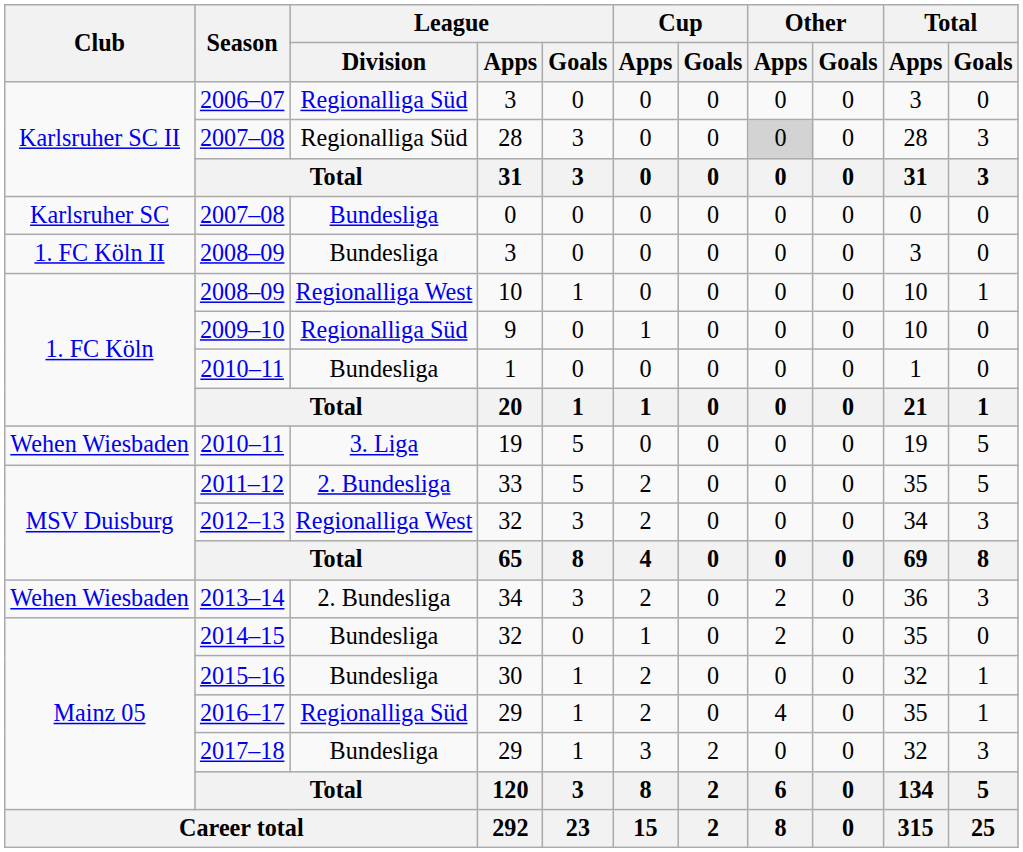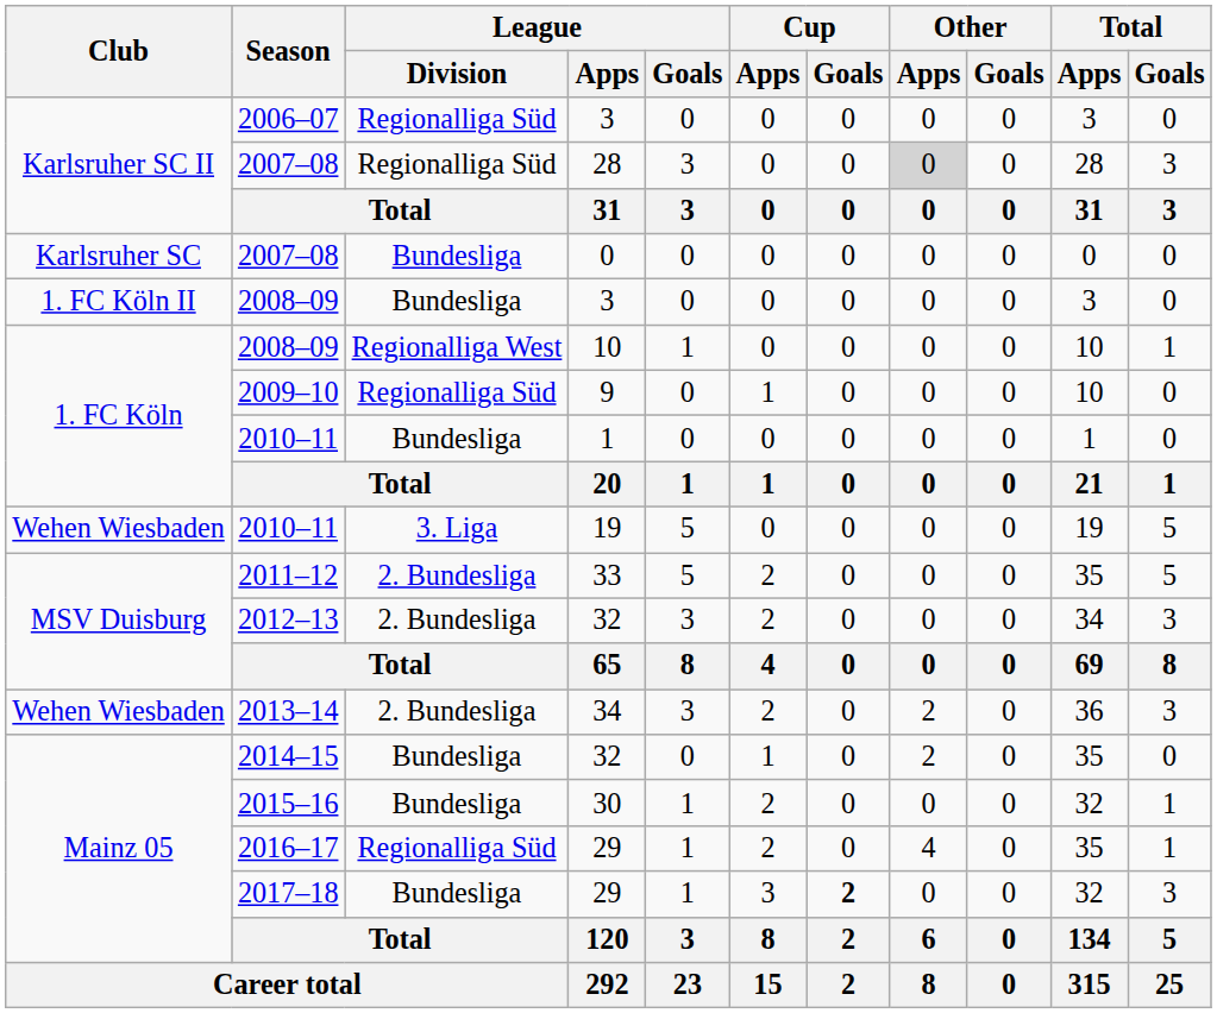 <table class="wikitable" style="text-align: center">
 <tr>
 <th rowspan="2">Club</th>
 <th rowspan="2">Season</th>
 <th colspan="3">League</th>
 <th colspan="2">Cup</th>
 <th colspan="2">Other</th>
 <th colspan="2">Total</th>
 </tr>
 <tr>
 <th>Division</th>
 <th>Apps</th>
 <th>Goals</th>
 <th>Apps</th>
 <th>Goals</th>
 <th>Apps</th>
 <th>Goals</th>
 <th>Apps</th>
 <th>Goals</th>
 </tr>
 <tr>
 <td rowspan="3"><a href='#'>Karlsruher SC II</a></td>
 <td><a href='#'>2006–07</a></td>
 <td><a href='#'>Regionalliga Süd</a></td>
 <td>3</td>
 <td>0</td>
 <td>0</td>
 <td>0</td>
 <td>0</td>
 <td>0</td>
 <td>3</td>
 <td>0</td>
 </tr>
 <tr>
 <td><a href='#'>2007–08</a></td>
 <td>Regionalliga Süd</td>
 <td>28</td>
 <td>3</td>
 <td>0</td>
 <td>0</td>
 <td style="background: lightgrey;">0</td>
 <td>0</td>
 <td>28</td>
 <td>3</td>
 </tr>
 <tr>
 <th colspan="2">Total</th>
 <th>31</th>
 <th>3</th>
 <th>0</th>
 <th>0</th>
 <th>0</th>
 <th>0</th>
 <th>31</th>
 <th>3</th>
 </tr>
 <tr>
 <td><a href='#'>Karlsruher SC</a></td>
 <td><a href='#'>2007–08</a></td>
 <td><a href='#'>Bundesliga</a></td>
 <td>0</td>
 <td>0</td>
 <td>0</td>
 <td>0</td>
 <td>0</td>
 <td>0</td>
 <td>0</td>
 <td>0</td>
 </tr>
 <tr>
 <td><a href='#'>1. FC Köln II</a></td>
 <td><a href='#'>2008–09</a></td>
 <td>Bundesliga</td>
 <td>3</td>
 <td>0</td>
 <td>0</td>
 <td>0</td>
 <td>0</td>
 <td>0</td>
 <td>3</td>
 <td>0</td>
 </tr>
 <tr>
 <td rowspan="4"><a href='#'>1. FC Köln</a></td>
 <td><a href='#'>2008–09</a></td>
 <td><a href='#'>Regionalliga West</a></td>
 <td>10</td>
 <td>1</td>
 <td>0</td>
 <td>0</td>
 <td>0</td>
 <td>0</td>
 <td>10</td>
 <td>1</td>
 </tr>
 <tr>
 <td><a href='#'>2009–10</a></td>
 <td><a href='#'>Regionalliga Süd</a></td>
 <td>9</td>
 <td>0</td>
 <td>1</td>
 <td>0</td>
 <td>0</td>
 <td>0</td>
 <td>10</td>
 <td>0</td>
 </tr>
 <tr>
 <td><a href='#'>2010–11</a></td>
 <td>Bundesliga</td>
 <td>1</td>
 <td>0</td>
 <td>0</td>
 <td>0</td>
 <td>0</td>
 <td>0</td>
 <td>1</td>
 <td>0</td>
 </tr>
 <tr>
 <th colspan="2">Total</th>
 <th>20</th>
 <th>1</th>
 <th>1</th>
 <th>0</th>
 <th>0</th>
 <th>0</th>
 <th>21</th>
 <th>1</th>
 </tr>
 <tr>
 <td><a href='#'>Wehen Wiesbaden</a></td>
 <td><a href='#'>2010–11</a></td>
 <td><a href='#'>3. Liga</a></td>
 <td>19</td>
 <td>5</td>
 <td>0</td>
 <td>0</td>
 <td>0</td>
 <td>0</td>
 <td>19</td>
 <td>5</td>
 </tr>
 <tr>
 <td rowspan="3"><a href='#'>MSV Duisburg</a></td>
 <td><a href='#'>2011–12</a></td>
 <td><a href='#'>2. Bundesliga</a></td>
 <td>33</td>
 <td>5</td>
 <td>2</td>
 <td>0</td>
 <td>0</td>
 <td>0</td>
 <td>35</td>
 <td>5</td>
 </tr>
 <tr>
 <td><a href='#'>2012–13</a></td>
-<td><a href='#'>Regionalliga West</a></td>
+<td>2. Bundesliga</td>
 <td>32</td>
 <td>3</td>
 <td>2</td>
 <td>0</td>
 <td>0</td>
 <td>0</td>
 <td>34</td>
 <td>3</td>
 </tr>
 <tr>
 <th colspan="2">Total</th>
 <th>65</th>
 <th>8</th>
 <th>4</th>
 <th>0</th>
 <th>0</th>
 <th>0</th>
 <th>69</th>
 <th>8</th>
 </tr>
 <tr>
 <td><a href='#'>Wehen Wiesbaden</a></td>
 <td><a href='#'>2013–14</a></td>
 <td>2. Bundesliga</td>
 <td>34</td>
 <td>3</td>
 <td>2</td>
 <td>0</td>
 <td>2</td>
 <td>0</td>
 <td>36</td>
 <td>3</td>
 </tr>
 <tr>
 <td rowspan="5"><a href='#'>Mainz 05</a></td>
 <td><a href='#'>2014–15</a></td>
 <td>Bundesliga</td>
 <td>32</td>
 <td>0</td>
 <td>1</td>
 <td>0</td>
 <td>2</td>
 <td>0</td>
 <td>35</td>
 <td>0</td>
 </tr>
 <tr>
 <td><a href='#'>2015–16</a></td>
 <td>Bundesliga</td>
 <td>30</td>
 <td>1</td>
 <td>2</td>
 <td>0</td>
 <td>0</td>
 <td>0</td>
 <td>32</td>
 <td>1</td>
 </tr>
 <tr>
 <td><a href='#'>2016–17</a></td>
 <td><a href='#'>Regionalliga Süd</a></td>
 <td>29</td>
 <td>1</td>
 <td>2</td>
 <td>0</td>
 <td>4</td>
 <td>0</td>
 <td>35</td>
 <td>1</td>
 </tr>
 <tr>
 <td><a href='#'>2017–18</a></td>
 <td>Bundesliga</td>
 <td>29</td>
 <td>1</td>
 <td>3</td>
-<td>2</td>
+<td><strong>2</strong></td>
 <td>0</td>
 <td>0</td>
 <td>32</td>
 <td>3</td>
 </tr>
 <tr>
 <th colspan="2">Total</th>
 <th>120</th>
 <th>3</th>
 <th>8</th>
 <th>2</th>
 <th>6</th>
 <th>0</th>
 <th>134</th>
 <th>5</th>
 </tr>
 <tr>
 <th colspan="3">Career total</th>
 <th>292</th>
 <th>23</th>
 <th>15</th>
 <th>2</th>
 <th>8</th>
 <th>0</th>
 <th>315</th>
 <th>25</th>
 </tr>
 </table>
